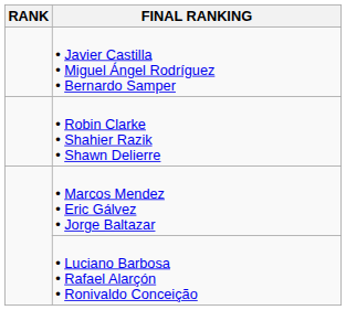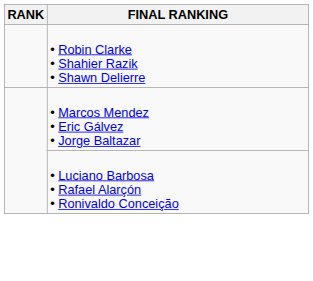 <table class="wikitable" style="font-size:95%;">
 <tr>
 <th>RANK</th>
 <th align="left" style="width: 20em">FINAL RANKING</th>
-</tr>
-<tr>
-<td align="center"></td>
-<td><br>• <a href='#'>Javier Castilla</a><br>• <a href='#'>Miguel Ángel Rodríguez</a><br>• <a href='#'>Bernardo Samper</a></td>
 </tr>
 <tr>
 <td align="center"></td>
 <td><br>• <a href='#'>Robin Clarke</a><br>• <a href='#'>Shahier Razik</a><br>• <a href='#'>Shawn Delierre</a></td>
 </tr>
 <tr>
 <td rowspan=2 align="center"></td>
 <td><br>• <a href='#'>Marcos Mendez</a><br>• <a href='#'>Eric Gálvez</a><br>• <a href='#'>Jorge Baltazar</a></td>
 </tr>
 <tr>
 <td><br>• <a href='#'>Luciano Barbosa</a><br>• <a href='#'>Rafael Alarçón</a><br>• <a href='#'>Ronivaldo Conceição</a></td>
 </tr>
 </table>
